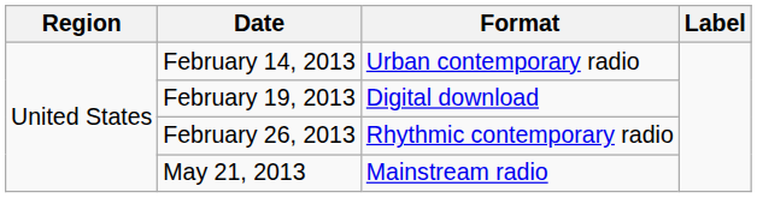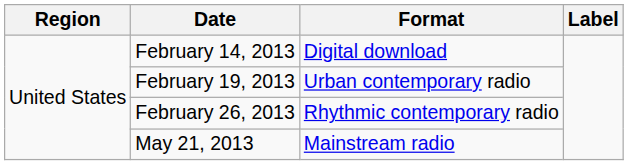 <table class=wikitable>
 <tr>
 <th>Region</th>
 <th>Date</th>
 <th>Format</th>
 <th>Label</th>
 </tr>
 <tr>
 <td rowspan="4">United States</td>
 <td>February 14, 2013</td>
-<td><a href='#'>Urban contemporary</a> radio</td>
+<td><a href='#'>Digital download</a></td>
 <td rowspan="4"></td>
 </tr>
 <tr>
 <td>February 19, 2013</td>
-<td><a href='#'>Digital download</a></td>
+<td><a href='#'>Urban contemporary</a> radio</td>
 </tr>
 <tr>
 <td>February 26, 2013</td>
 <td><a href='#'>Rhythmic contemporary</a> radio</td>
 </tr>
 <tr>
 <td>May 21, 2013</td>
 <td><a href='#'>Mainstream radio</a></td>
 </tr>
 </table>
